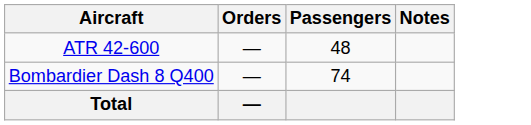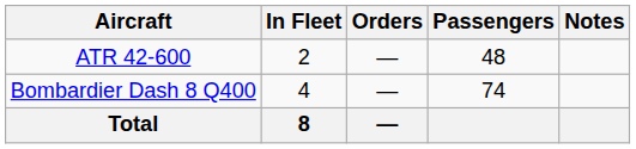 <table class="wikitable" style="text-align:center;">
 <tr>
 <th>Aircraft</th>
+<th>In Fleet</th>
 <th>Orders</th>
 <th>Passengers</th>
 <th>Notes</th>
 </tr>
 <tr>
 <td><a href='#'>ATR 42-600</a></td>
+<td align=center>2</td>
 <td align=center>—</td>
 <td align=center>48</td>
 <td></td>
 </tr>
 <tr>
 <td><a href='#'>Bombardier Dash 8 Q400</a></td>
+<td align=center>4</td>
 <td align=center>—</td>
 <td align=center>74</td>
 <td></td>
 </tr>
 <tr>
 <th>Total</th>
+<th>8</th>
 <th>—</th>
 <th></th>
 <th></th>
 </tr>
 </table>
